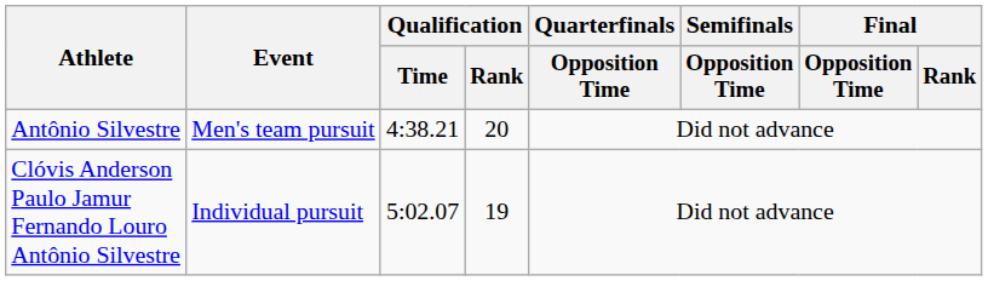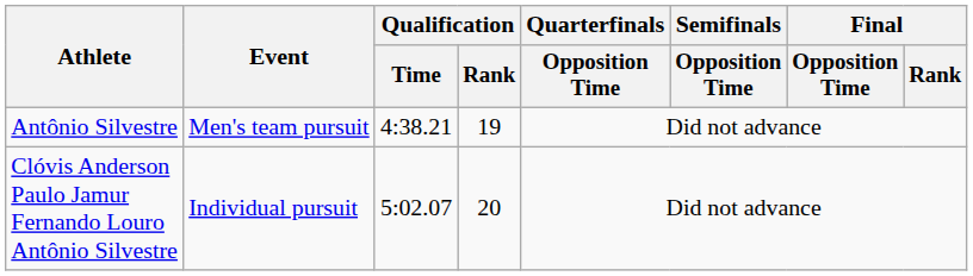 <table class="wikitable" style="font-size:90%">
 <tr>
 <th rowspan="2">Athlete</th>
 <th rowspan="2">Event</th>
 <th colspan=2>Qualification</th>
 <th>Quarterfinals</th>
 <th>Semifinals</th>
 <th colspan=2>Final</th>
 </tr>
 <tr style="font-size:95%">
 <th>Time</th>
 <th>Rank</th>
 <th>Opposition<br>Time</th>
 <th>Opposition<br>Time</th>
 <th>Opposition<br>Time</th>
 <th>Rank</th>
 </tr>
 <tr align=center>
 <td align=left><a href='#'>Antônio Silvestre</a></td>
 <td align=left><a href='#'>Men's team pursuit</a></td>
 <td>4:38.21</td>
-<td>20</td>
+<td>19</td>
 <td colspan=5>Did not advance</td>
 </tr>
 <tr align=center>
 <td align=left><a href='#'>Clóvis Anderson</a><br><a href='#'>Paulo Jamur</a><br><a href='#'>Fernando Louro</a><br><a href='#'>Antônio Silvestre</a></td>
 <td align=left><a href='#'>Individual pursuit</a></td>
 <td>5:02.07</td>
-<td>19</td>
+<td>20</td>
 <td colspan=5>Did not advance</td>
 </tr>
 </table>
